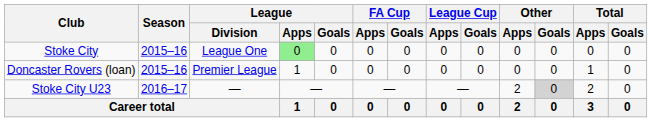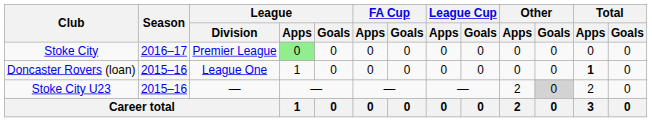 <table class="wikitable" style="text-align:center">
 <tr>
 <th rowspan="2">Club</th>
 <th rowspan="2">Season</th>
 <th colspan="3">League</th>
 <th colspan="2"><a href='#'>FA Cup</a></th>
 <th colspan="2"><a href='#'>League Cup</a></th>
 <th colspan="2">Other</th>
 <th colspan="2">Total</th>
 </tr>
 <tr>
 <th>Division</th>
 <th>Apps</th>
 <th>Goals</th>
 <th>Apps</th>
 <th>Goals</th>
 <th>Apps</th>
 <th>Goals</th>
 <th>Apps</th>
 <th>Goals</th>
 <th>Apps</th>
 <th>Goals</th>
 </tr>
 <tr>
 <td><a href='#'>Stoke City</a></td>
-<td><a href='#'>2015–16</a></td>
-<td><a href='#'>League One</a></td>
+<td><a href='#'>2016–17</a></td>
+<td><a href='#'>Premier League</a></td>
 <td style="background: lightgreen;">0</td>
 <td>0</td>
 <td>0</td>
 <td>0</td>
 <td>0</td>
 <td>0</td>
 <td>0</td>
 <td>0</td>
 <td>0</td>
 <td>0</td>
 </tr>
 <tr>
 <td><a href='#'>Doncaster Rovers</a> (loan)</td>
 <td><a href='#'>2015–16</a></td>
-<td><a href='#'>Premier League</a></td>
+<td><a href='#'>League One</a></td>
 <td>1</td>
 <td>0</td>
 <td>0</td>
 <td>0</td>
 <td>0</td>
 <td>0</td>
 <td>0</td>
 <td>0</td>
-<td>1</td>
+<td><strong>1</strong></td>
 <td>0</td>
 </tr>
 <tr>
 <td><a href='#'>Stoke City U23</a></td>
-<td><a href='#'>2016–17</a></td>
+<td><a href='#'>2015–16</a></td>
 <td colspan=1>—</td>
 <td colspan="2">—</td>
 <td colspan="2">—</td>
 <td colspan="2">—</td>
 <td>2</td>
 <td style="background: lightgrey;">0</td>
 <td>2</td>
 <td>0</td>
 </tr>
 <tr>
 <th colspan="3">Career total</th>
 <th>1</th>
 <th>0</th>
 <th>0</th>
 <th>0</th>
 <th>0</th>
 <th>0</th>
 <th>2</th>
 <th>0</th>
 <th>3</th>
 <th>0</th>
 </tr>
 </table>
